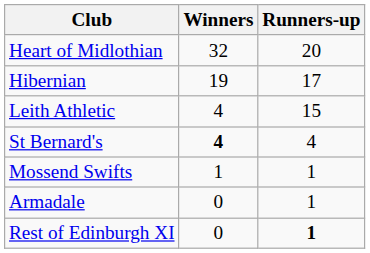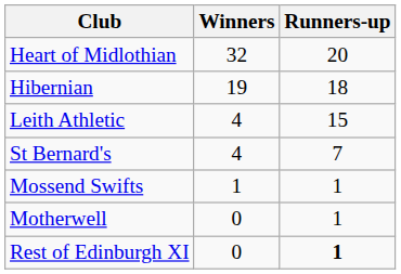 <table class="wikitable" style="text-align:center">
 <tr>
 <th>Club</th>
 <th>Winners</th>
 <th>Runners-up</th>
 </tr>
 <tr>
 <td align="left"><a href='#'>Heart of Midlothian</a></td>
 <td>32</td>
 <td>20</td>
 </tr>
 <tr>
 <td align="left"><a href='#'>Hibernian</a></td>
 <td>19</td>
-<td>17</td>
+<td>18</td>
 </tr>
 <tr>
 <td align="left"><a href='#'>Leith Athletic</a></td>
 <td>4</td>
 <td>15</td>
 </tr>
 <tr>
 <td align="left"><a href='#'>St Bernard's</a></td>
-<td><strong>4</strong></td>
 <td>4</td>
+<td>7</td>
 </tr>
 <tr>
 <td align="left"><a href='#'>Mossend Swifts</a></td>
 <td>1</td>
 <td>1</td>
 </tr>
 <tr>
-<td align="left"><a href='#'>Armadale</a></td>
+<td align="left"><a href='#'>Motherwell</a></td>
 <td>0</td>
 <td>1</td>
 </tr>
 <tr>
 <td align="left"><a href='#'>Rest of Edinburgh XI</a></td>
 <td>0</td>
 <td><strong>1</strong></td>
 </tr>
 </table>
